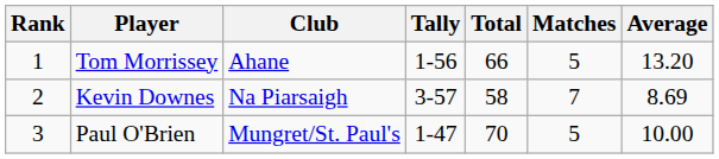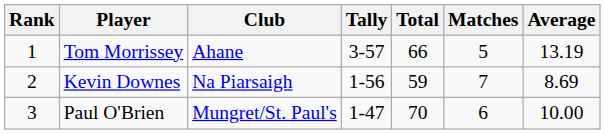 <table class="wikitable">
 <tr>
 <th>Rank</th>
 <th>Player</th>
 <th>Club</th>
 <th>Tally</th>
 <th>Total</th>
 <th>Matches</th>
 <th>Average</th>
 </tr>
 <tr>
 <td rowspan="1" style="text-align:center;">1</td>
 <td><a href='#'>Tom Morrissey</a></td>
 <td><a href='#'>Ahane</a></td>
-<td align=center>1-56</td>
+<td align=center>3-57</td>
 <td align=center>66</td>
 <td align=center>5</td>
-<td align=center>13.20</td>
+<td align=center>13.19</td>
 </tr>
 <tr>
 <td rowspan="1" style="text-align:center;">2</td>
 <td><a href='#'>Kevin Downes</a></td>
 <td><a href='#'>Na Piarsaigh</a></td>
-<td align=center>3-57</td>
-<td align=center>58</td>
+<td align=center>1-56</td>
+<td align=center>59</td>
 <td align=center>7</td>
 <td align=center>8.69</td>
 </tr>
 <tr>
 <td rowspan="1" style="text-align:center;">3</td>
 <td>Paul O'Brien</td>
 <td><a href='#'>Mungret/St. Paul's</a></td>
 <td align=center>1-47</td>
 <td align=center>70</td>
-<td align=center>5</td>
+<td align=center>6</td>
 <td align=center>10.00</td>
 </tr>
 </table>
